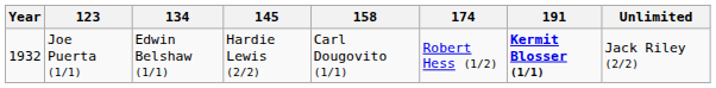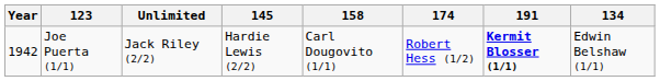 <table class="wikitable sortable" style="font-size: 90%">
 <tr>
 <th>Year</th>
 <th width=300>123</th>
-<th width=275>134</th>
+<th width=300>Unlimited</th>
 <th width=300>145</th>
 <th width=300>158</th>
 <th width=300>174</th>
 <th width=300>191</th>
-<th width=300>Unlimited</th>
+<th width=275>134</th>
 </tr>
 <tr>
-<td>1932</td>
+<td>1942</td>
 <td>Joe Puerta <small>(1/1)</small></td>
-<td>Edwin Belshaw <small>(1/1)</small></td>
+<td>Jack Riley <small>(2/2)</small></td>
 <td>Hardie Lewis <small>(2/2)</small></td>
 <td>Carl Dougovito <small>(1/1)</small></td>
 <td><a href='#'>Robert Hess</a> <small>(1/2)</small></td>
 <td><strong><a href='#'>Kermit Blosser</a> <small>(1/1)</small></strong></td>
-<td>Jack Riley <small>(2/2)</small></td>
+<td>Edwin Belshaw <small>(1/1)</small></td>
 </tr>
 </table>
